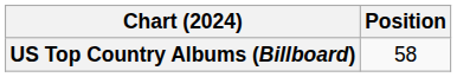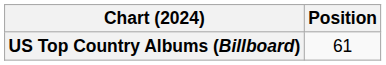 <table class="wikitable plainrowheaders" style="text-align:center">
 <tr>
 <th scope="col">Chart (2024)</th>
 <th scope="col">Position</th>
 </tr>
 <tr>
 <th scope="row">US Top Country Albums (<em>Billboard</em>)</th>
-<td>58</td>
+<td>61</td>
 </tr>
 </table>
